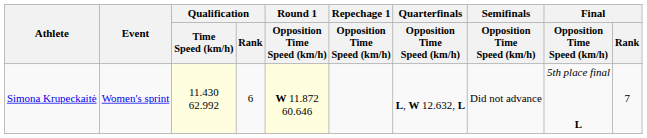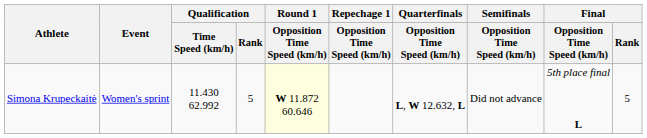 <table class="wikitable" style="font-size:90%">
 <tr>
 <th rowspan="2">Athlete</th>
 <th rowspan="2">Event</th>
 <th colspan=2>Qualification</th>
 <th>Round 1</th>
 <th>Repechage 1</th>
 <th>Quarterfinals</th>
 <th>Semifinals</th>
 <th colspan=2>Final</th>
 </tr>
 <tr style="font-size:95%">
 <th>Time<br>Speed (km/h)</th>
 <th>Rank</th>
 <th>Opposition<br>Time<br>Speed (km/h)</th>
 <th>Opposition<br>Time<br>Speed (km/h)</th>
 <th>Opposition<br>Time<br>Speed (km/h)</th>
 <th>Opposition<br>Time<br>Speed (km/h)</th>
 <th>Opposition<br>Time<br>Speed (km/h)</th>
 <th>Rank</th>
 </tr>
 <tr align=center>
 <td align=left><a href='#'>Simona Krupeckaitė</a></td>
 <td align=left><a href='#'>Women's sprint</a></td>
-<td style="background: lightyellow;">11.430<br>62.992</td>
-<td>6</td>
+<td>11.430<br>62.992</td>
+<td>5</td>
 <td style="background: lightyellow;"><br><strong>W</strong> 11.872<br>60.646</td>
 <td></td>
 <td><br><strong>L</strong>, <strong>W</strong> 12.632, <strong>L</strong></td>
 <td>Did not advance</td>
 <td><em>5th place final</em><br><br><br><br><strong>L</strong></td>
-<td>7</td>
+<td>5</td>
 </tr>
 </table>
